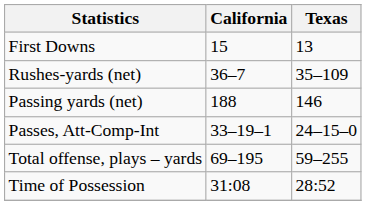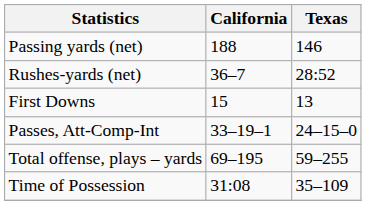 <table class="wikitable">
 <tr>
 <th>Statistics</th>
 <th>California</th>
 <th>Texas</th>
 </tr>
 <tr>
-<td>First Downs</td>
-<td>15</td>
-<td>13</td>
+<td>Passing yards (net)</td>
+<td>188</td>
+<td>146</td>
 </tr>
 <tr>
 <td>Rushes-yards (net)</td>
 <td>36–7</td>
-<td>35–109</td>
+<td>28:52</td>
 </tr>
 <tr>
-<td>Passing yards (net)</td>
-<td>188</td>
-<td>146</td>
+<td>First Downs</td>
+<td>15</td>
+<td>13</td>
 </tr>
 <tr>
 <td>Passes, Att-Comp-Int</td>
 <td>33–19–1</td>
 <td>24–15–0</td>
 </tr>
 <tr>
 <td>Total offense, plays – yards</td>
 <td>69–195</td>
 <td>59–255</td>
 </tr>
 <tr>
 <td>Time of Possession</td>
 <td>31:08</td>
-<td>28:52</td>
+<td>35–109</td>
 </tr>
 <tr>
 </tr>
 </table>
